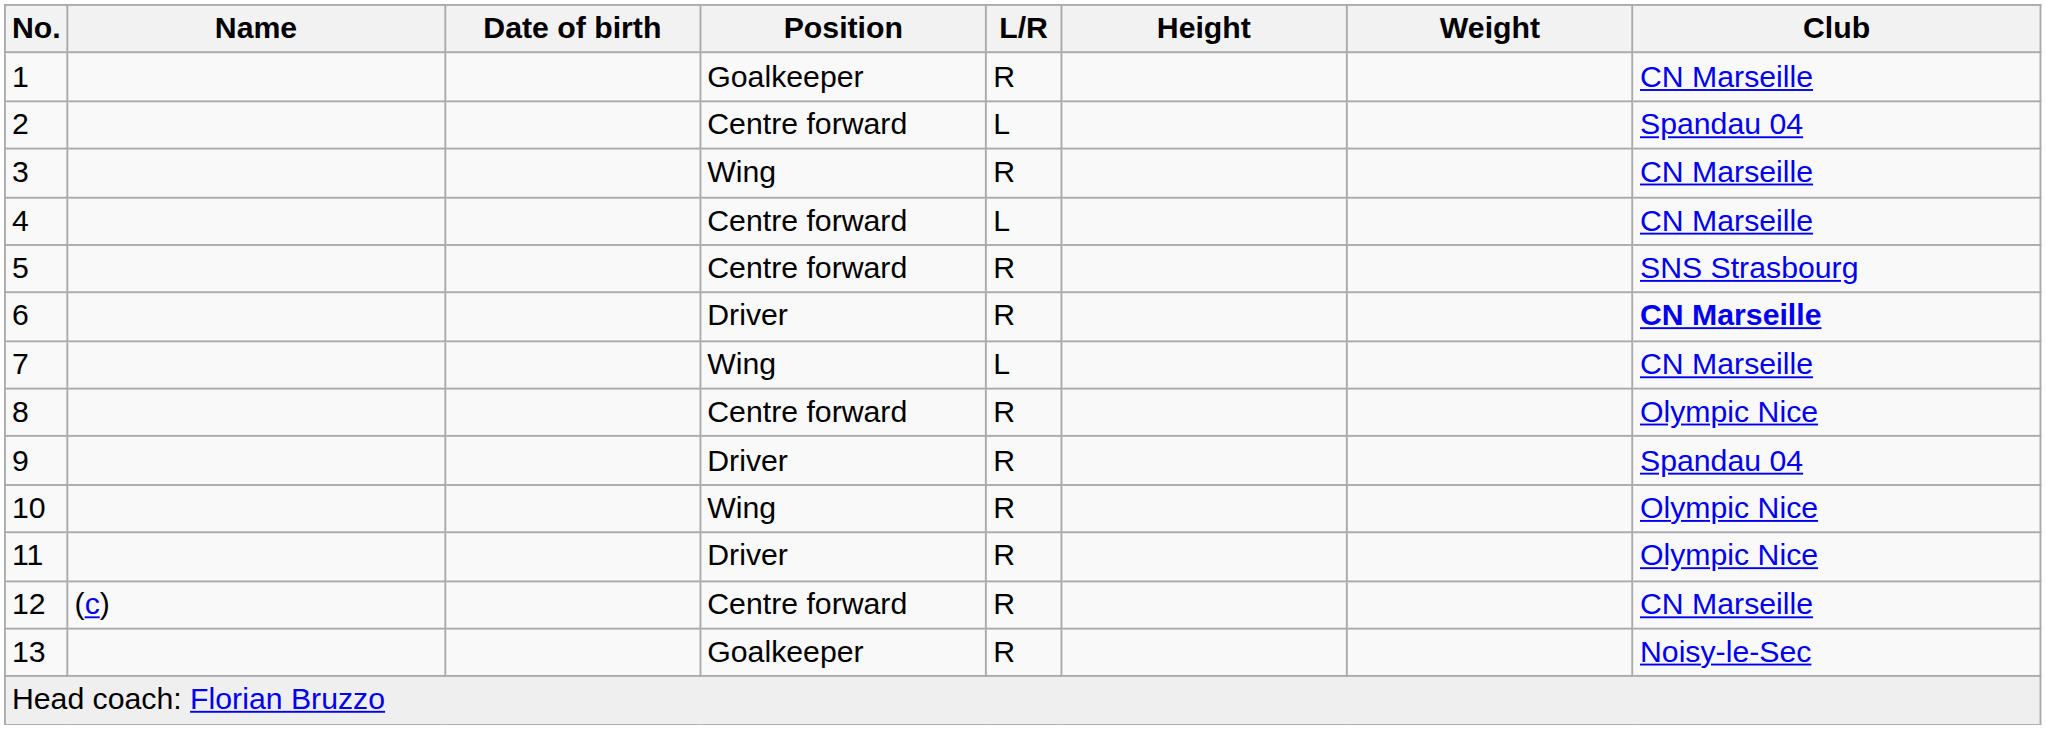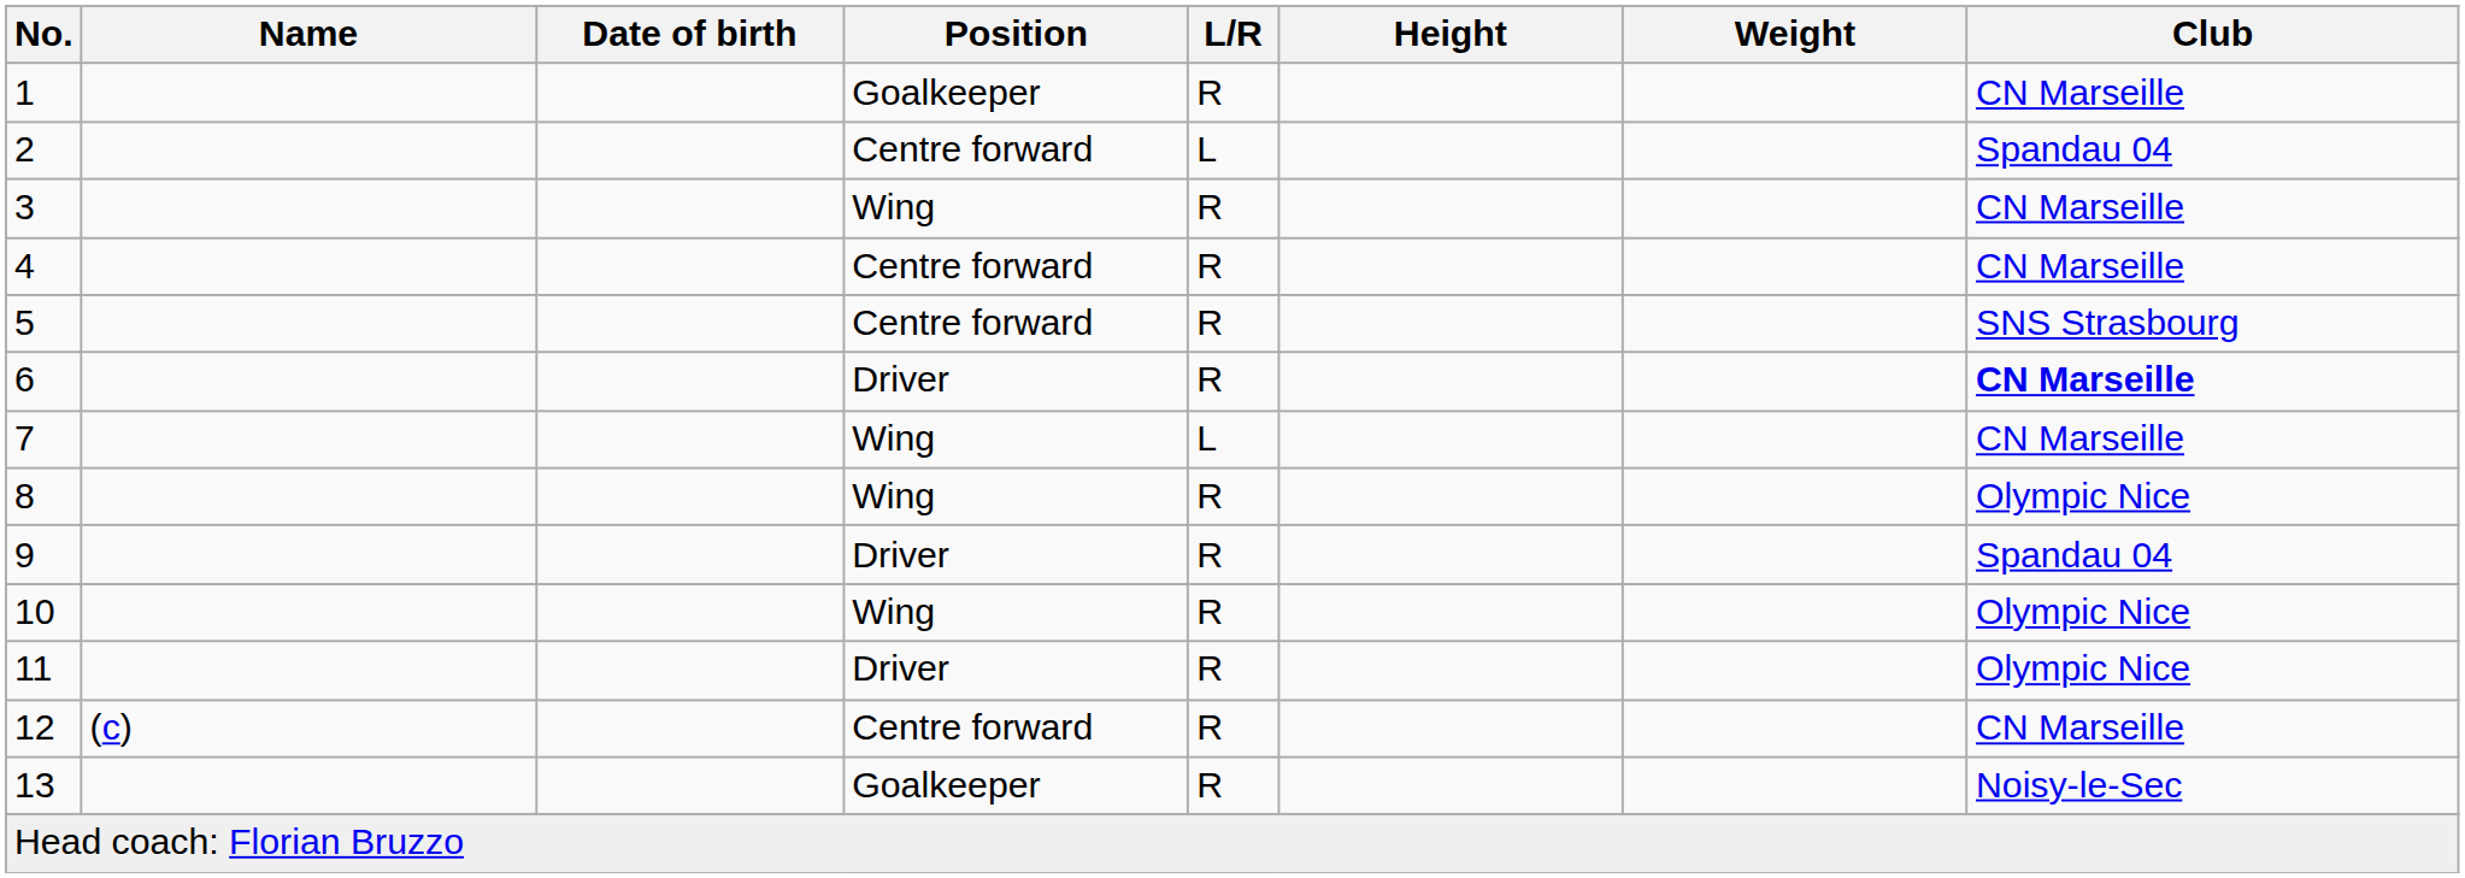 <table class=wikitable sortable style=font-size:100%; text-align:center;>
 <tr>
 <th>No.</th>
 <th style=width:12em>Name</th>
 <th style=width:8em>Date of birth</th>
 <th style=width:9em>Position</th>
 <th style=width:2em>L/R</th>
 <th style=width:9em>Height</th>
 <th style=width:9em>Weight</th>
 <th style=width:13em>Club</th>
 </tr>
 <tr>
 <td>1</td>
 <td align=left></td>
 <td align=right></td>
 <td>Goalkeeper</td>
 <td>R</td>
 <td></td>
 <td></td>
 <td> <a href='#'>CN Marseille</a></td>
 </tr>
 <tr>
 <td>2</td>
 <td align=left></td>
 <td align=right></td>
 <td>Centre forward</td>
 <td>L</td>
 <td></td>
 <td></td>
 <td> <a href='#'>Spandau 04</a></td>
 </tr>
 <tr>
 <td>3</td>
 <td align=left></td>
 <td align=right></td>
 <td>Wing</td>
 <td>R</td>
 <td></td>
 <td></td>
 <td> <a href='#'>CN Marseille</a></td>
 </tr>
 <tr>
 <td>4</td>
 <td align=left></td>
 <td align=right></td>
 <td>Centre forward</td>
-<td>L</td>
+<td>R</td>
 <td></td>
 <td></td>
 <td> <a href='#'>CN Marseille</a></td>
 </tr>
 <tr>
 <td>5</td>
 <td align=left></td>
 <td align=right></td>
 <td>Centre forward</td>
 <td>R</td>
 <td></td>
 <td></td>
 <td> <a href='#'>SNS Strasbourg</a></td>
 </tr>
 <tr>
 <td>6</td>
 <td align=left></td>
 <td align=right></td>
 <td>Driver</td>
 <td>R</td>
 <td></td>
 <td></td>
 <td><strong> <a href='#'>CN Marseille</a></strong></td>
 </tr>
 <tr>
 <td>7</td>
 <td align=left></td>
 <td align=right></td>
 <td>Wing</td>
 <td>L</td>
 <td></td>
 <td></td>
 <td> <a href='#'>CN Marseille</a></td>
 </tr>
 <tr>
 <td>8</td>
 <td align=left></td>
 <td align=right></td>
-<td>Centre forward</td>
+<td>Wing</td>
 <td>R</td>
 <td></td>
 <td></td>
 <td> <a href='#'>Olympic Nice</a></td>
 </tr>
 <tr>
 <td>9</td>
 <td align=left></td>
 <td align=right></td>
 <td>Driver</td>
 <td>R</td>
 <td></td>
 <td></td>
 <td> <a href='#'>Spandau 04</a></td>
 </tr>
 <tr>
 <td>10</td>
 <td align=left></td>
 <td align=right></td>
 <td>Wing</td>
 <td>R</td>
 <td></td>
 <td></td>
 <td> <a href='#'>Olympic Nice</a></td>
 </tr>
 <tr>
 <td>11</td>
 <td align=left></td>
 <td align=right></td>
 <td>Driver</td>
 <td>R</td>
 <td></td>
 <td></td>
 <td> <a href='#'>Olympic Nice</a></td>
 </tr>
 <tr>
 <td>12</td>
 <td align=left> (<a href='#'>c</a>)</td>
 <td align=right></td>
 <td>Centre forward</td>
 <td>R</td>
 <td></td>
 <td></td>
 <td> <a href='#'>CN Marseille</a></td>
 </tr>
 <tr>
 <td>13</td>
 <td align=left></td>
 <td align=right></td>
 <td>Goalkeeper</td>
 <td>R</td>
 <td></td>
 <td></td>
 <td> <a href='#'>Noisy-le-Sec</a></td>
 </tr>
 <tr style="background:#efefef;">
 <td colspan="8" style="text-align:left;">Head coach: <a href='#'>Florian Bruzzo</a></td>
 </tr>
 </table>
